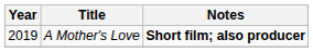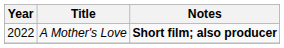 <table class="wikitable sortable">
 <tr>
 <th>Year</th>
 <th>Title</th>
 <th class="unsortable">Notes</th>
 </tr>
 <tr>
-<td>2019</td>
+<td>2022</td>
 <td><em>A Mother's Love</em></td>
 <td><strong>Short film; also producer</strong></td>
 </tr>
 <tr>
 </tr>
 </table>
